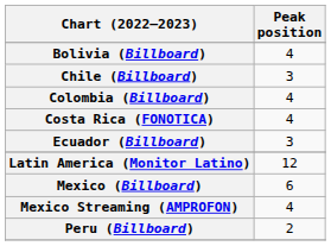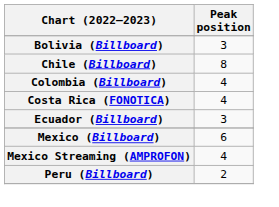 <table class="wikitable sortable plainrowheaders" style="text-align:center">
 <tr>
 <th scope="col">Chart (2022–2023)</th>
 <th scope="col">Peak<br>position</th>
 </tr>
 <tr>
 </tr>
 <tr>
 <th scope="row">Bolivia (<em><a href='#'>Billboard</a></em>)</th>
-<td>4</td>
+<td>3</td>
 </tr>
 <tr>
 <th scope="row">Chile (<em><a href='#'>Billboard</a></em>)</th>
-<td>3</td>
+<td>8</td>
 </tr>
 <tr>
 <th scope="row">Colombia (<em><a href='#'>Billboard</a></em>)</th>
 <td>4</td>
 </tr>
 <tr>
 <th scope="row">Costa Rica (<a href='#'>FONOTICA</a>)</th>
 <td>4</td>
 </tr>
 <tr>
 <th scope="row">Ecuador (<em><a href='#'>Billboard</a></em>)</th>
 <td>3</td>
 </tr>
 <tr>
-</tr>
-<tr>
-<th scope="row">Latin America (<a href='#'>Monitor Latino</a>)</th>
-<td>12</td>
 </tr>
 <tr>
 <th scope="row">Mexico (<em><a href='#'>Billboard</a></em>)</th>
 <td>6</td>
 </tr>
 <tr>
 <th scope="row">Mexico Streaming (<a href='#'>AMPROFON</a>)</th>
 <td>4</td>
 </tr>
 <tr>
 <th scope="row">Peru (<em><a href='#'>Billboard</a></em>)</th>
 <td>2</td>
 </tr>
 <tr>
 </tr>
 <tr>
 </tr>
 <tr>
 </tr>
 <tr>
 </tr>
 </table>
